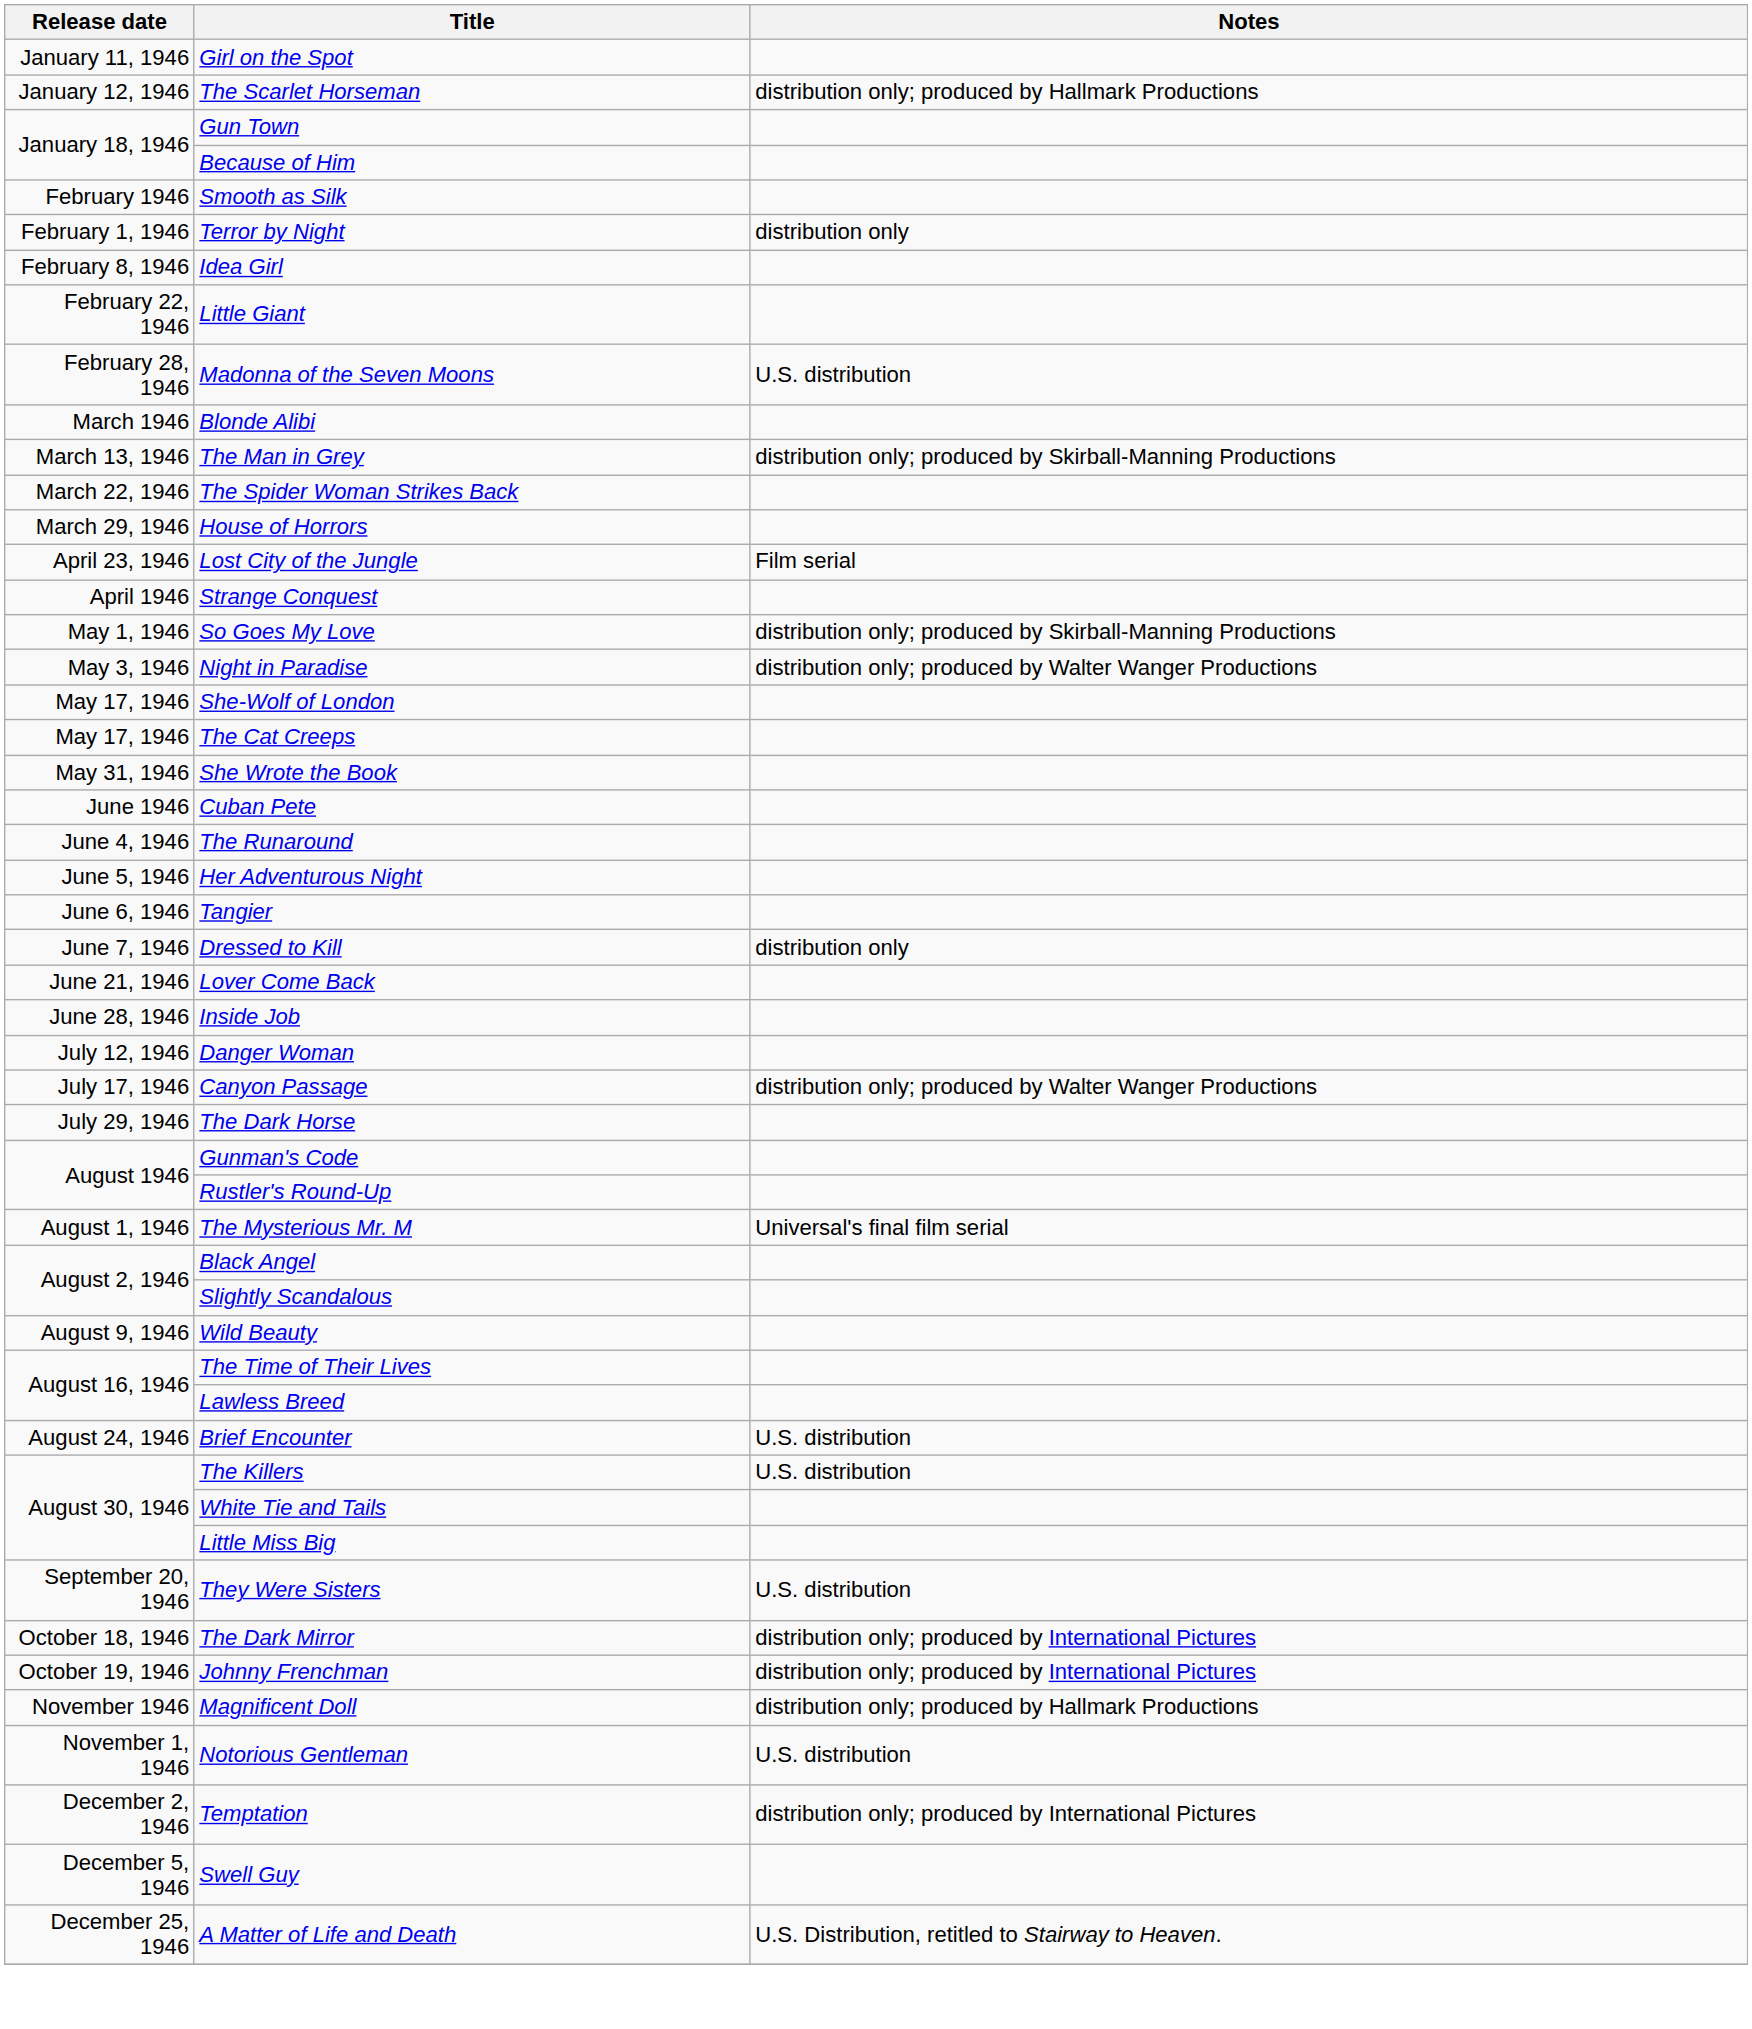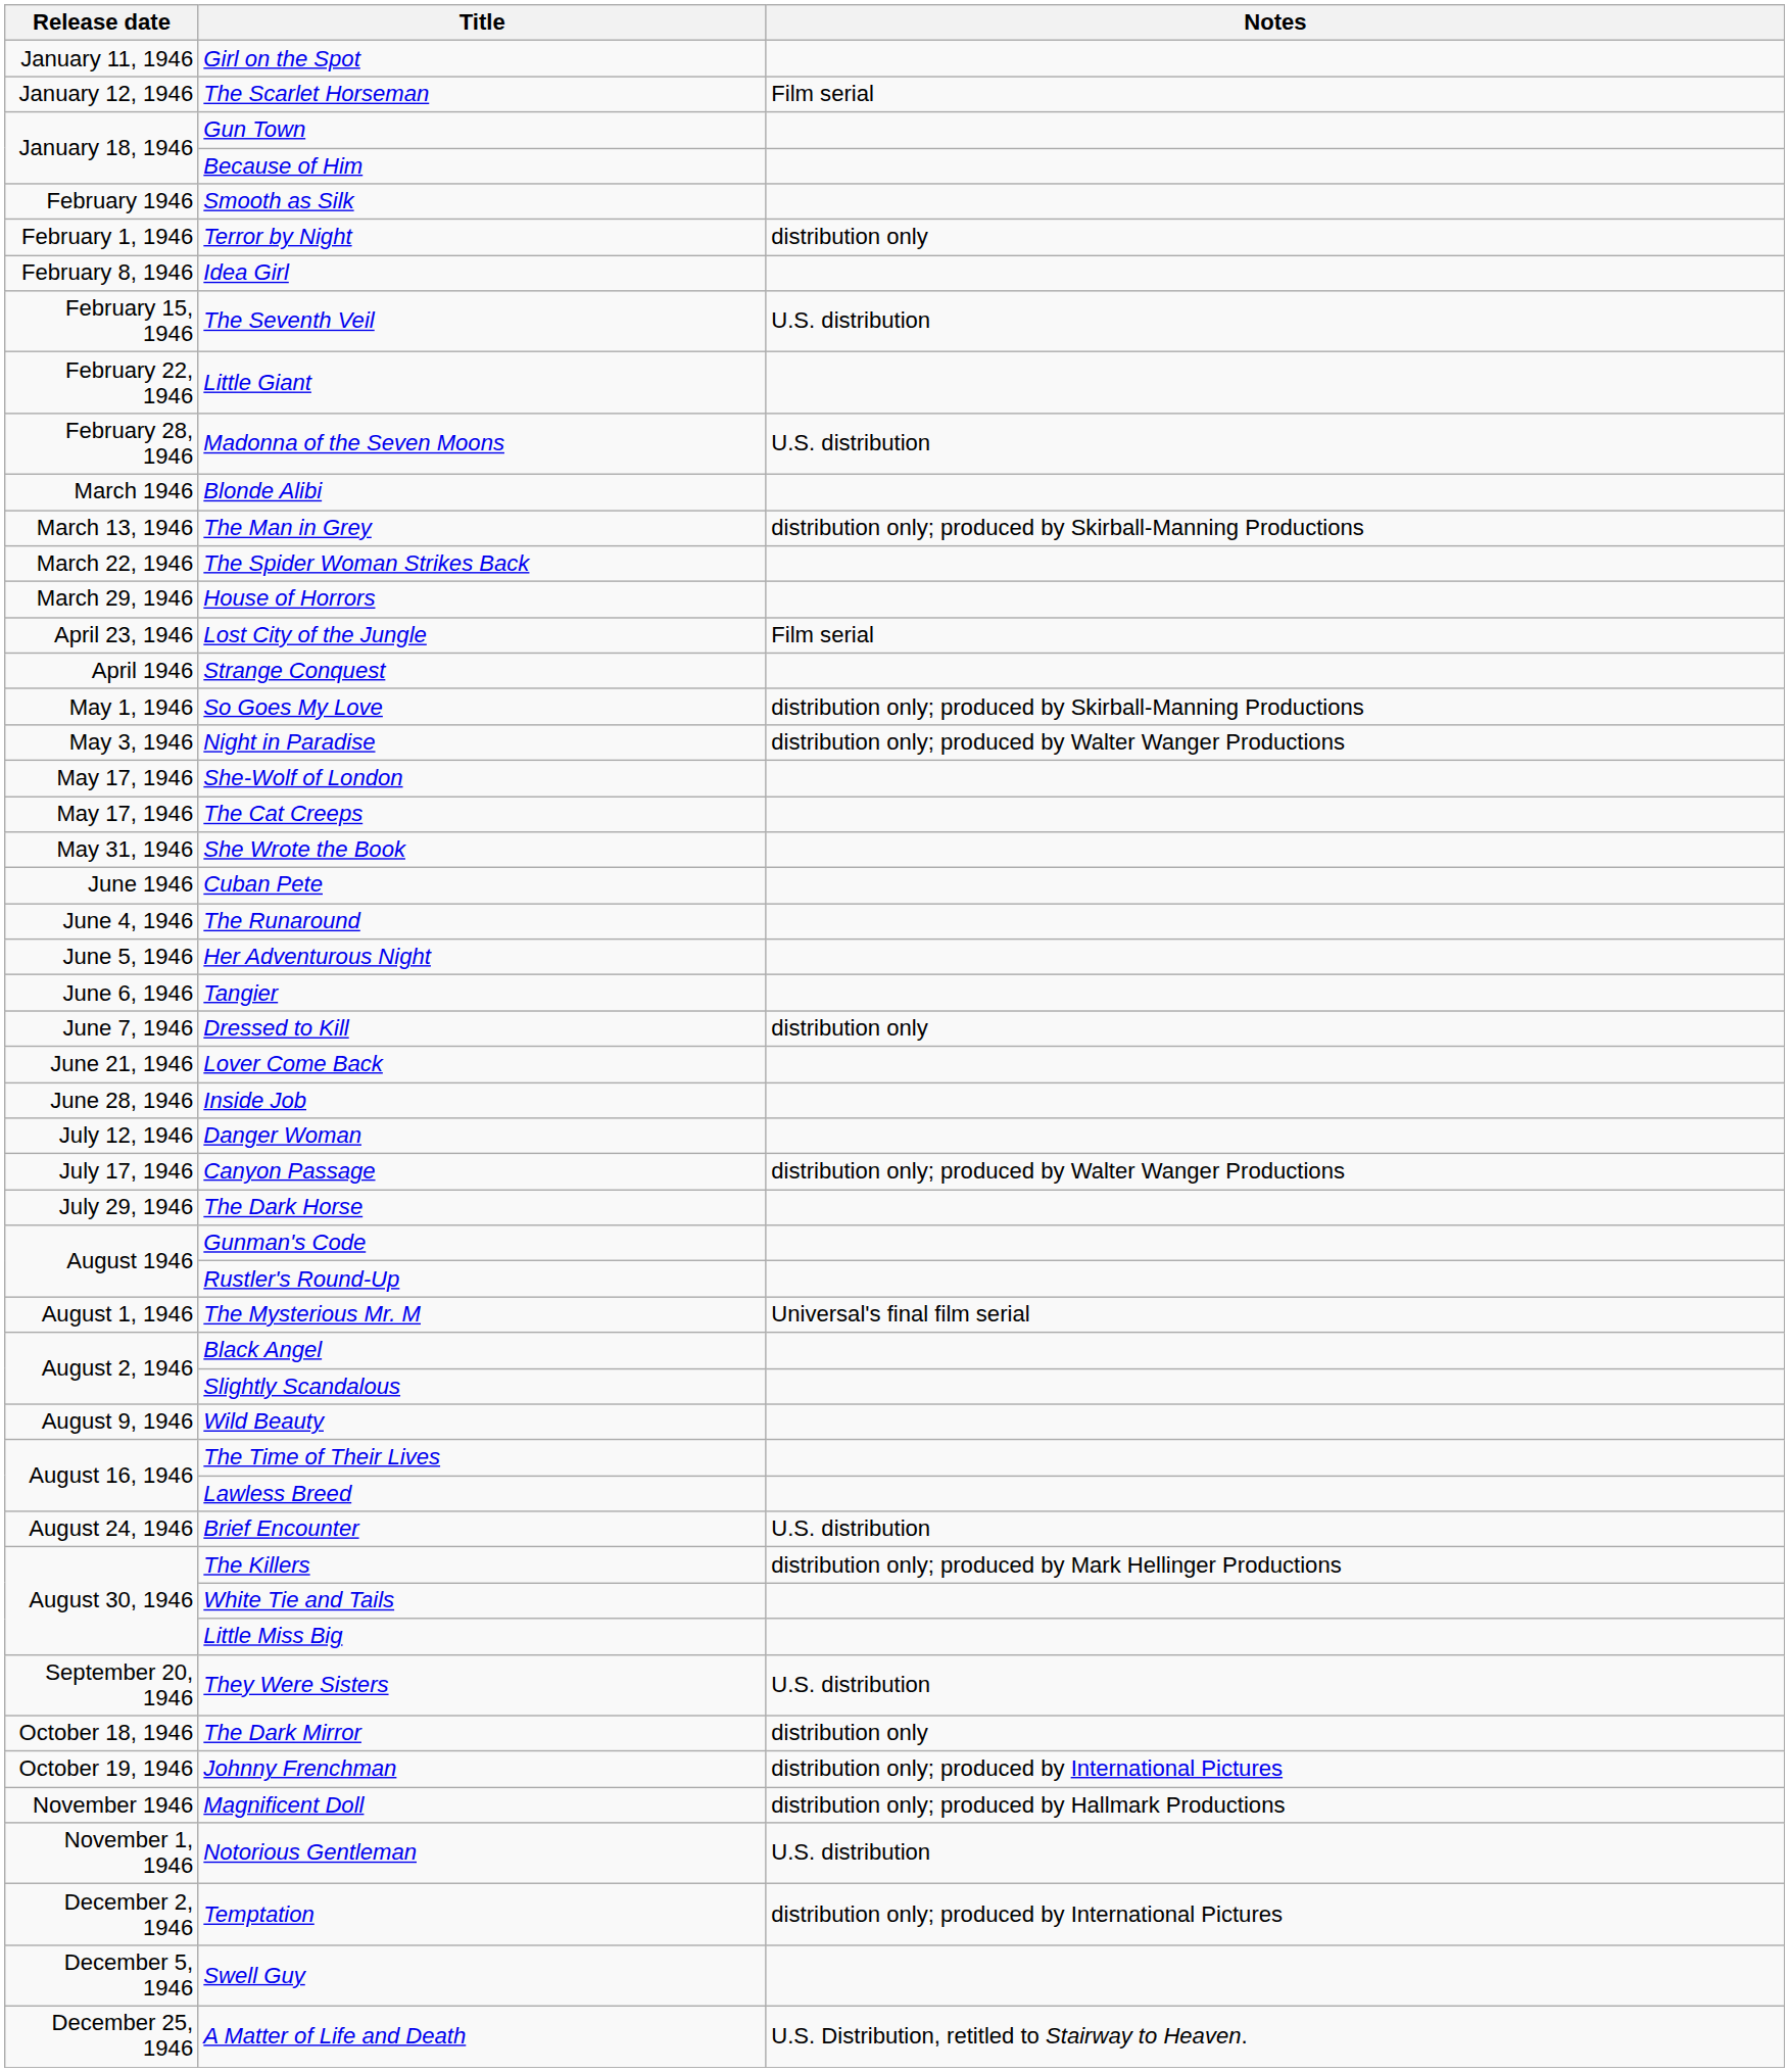 <table class="wikitable sortable" style="width:100%;">
 <tr>
 <th scope="col" style="width:130px;">Release date</th>
 <th>Title</th>
 <th>Notes</th>
 </tr>
 <tr>
 <td style="text-align:right;">January 11, 1946</td>
 <td><em><a href='#'>Girl on the Spot</a></em></td>
 <td></td>
 </tr>
 <tr>
 <td style="text-align:right;">January 12, 1946</td>
 <td><em><a href='#'>The Scarlet Horseman</a></em></td>
-<td>distribution only; produced by Hallmark Productions</td>
+<td>Film serial</td>
 </tr>
 <tr>
 <td style="text-align:right;" rowspan="2">January 18, 1946</td>
 <td><em><a href='#'>Gun Town</a></em></td>
 <td></td>
 </tr>
 <tr>
 <td><em><a href='#'>Because of Him</a></em></td>
 <td></td>
 </tr>
 <tr>
 <td style="text-align:right;">February 1946</td>
 <td><em><a href='#'>Smooth as Silk</a></em></td>
 <td></td>
 </tr>
 <tr>
 <td style="text-align:right;">February 1, 1946</td>
 <td><em><a href='#'>Terror by Night</a></em></td>
 <td>distribution only</td>
 </tr>
 <tr>
 <td style="text-align:right;">February 8, 1946</td>
 <td><em><a href='#'>Idea Girl</a></em></td>
 <td></td>
+</tr>
+<tr>
+<td style="text-align:right;">February 15, 1946</td>
+<td><em><a href='#'>The Seventh Veil</a></em></td>
+<td>U.S. distribution</td>
 </tr>
 <tr>
 <td style="text-align:right;">February 22, 1946</td>
 <td><em><a href='#'>Little Giant</a></em></td>
 <td></td>
 </tr>
 <tr>
 <td style="text-align:right;">February 28, 1946</td>
 <td><em><a href='#'>Madonna of the Seven Moons</a></em></td>
 <td>U.S. distribution</td>
 </tr>
 <tr>
 <td style="text-align:right;">March 1946</td>
 <td><em><a href='#'>Blonde Alibi</a></em></td>
 <td></td>
 </tr>
 <tr>
 <td style="text-align:right;">March 13, 1946</td>
 <td><em><a href='#'>The Man in Grey</a></em></td>
 <td>distribution only; produced by Skirball-Manning Productions</td>
 </tr>
 <tr>
 <td style="text-align:right;">March 22, 1946</td>
 <td><em><a href='#'>The Spider Woman Strikes Back</a></em></td>
 <td></td>
 </tr>
 <tr>
 <td style="text-align:right;">March 29, 1946</td>
 <td><em><a href='#'>House of Horrors</a></em></td>
 <td></td>
 </tr>
 <tr>
 <td style="text-align:right;">April 23, 1946</td>
 <td><em><a href='#'>Lost City of the Jungle</a></em></td>
 <td>Film serial</td>
 </tr>
 <tr>
 <td style="text-align:right;">April 1946</td>
 <td><em><a href='#'>Strange Conquest</a></em></td>
 <td></td>
 </tr>
 <tr>
 <td style="text-align:right;">May 1, 1946</td>
 <td><em><a href='#'>So Goes My Love</a></em></td>
 <td>distribution only; produced by Skirball-Manning Productions</td>
 </tr>
 <tr>
 <td style="text-align:right;">May 3, 1946</td>
 <td><em><a href='#'>Night in Paradise</a></em></td>
 <td>distribution only; produced by Walter Wanger Productions</td>
 </tr>
 <tr>
 <td style="text-align:right;">May 17, 1946</td>
 <td><em><a href='#'>She-Wolf of London</a></em></td>
 <td></td>
 </tr>
 <tr>
 <td style="text-align:right;">May 17, 1946</td>
 <td><em><a href='#'>The Cat Creeps</a></em></td>
 <td></td>
 </tr>
 <tr>
 <td style="text-align:right;">May 31, 1946</td>
 <td><em><a href='#'>She Wrote the Book</a></em></td>
 <td></td>
 </tr>
 <tr>
 <td style="text-align:right;">June 1946</td>
 <td><em><a href='#'>Cuban Pete</a></em></td>
 <td></td>
 </tr>
 <tr>
 <td style="text-align:right;">June 4, 1946</td>
 <td><em><a href='#'>The Runaround</a></em></td>
 <td></td>
 </tr>
 <tr>
 <td style="text-align:right;">June 5, 1946</td>
 <td><em><a href='#'>Her Adventurous Night</a></em></td>
 <td></td>
 </tr>
 <tr>
 <td style="text-align:right;">June 6, 1946</td>
 <td><em><a href='#'>Tangier</a></em></td>
 <td></td>
 </tr>
 <tr>
 <td style="text-align:right;">June 7, 1946</td>
 <td><em><a href='#'>Dressed to Kill</a></em></td>
 <td>distribution only</td>
 </tr>
 <tr>
 <td style="text-align:right;">June 21, 1946</td>
 <td><em><a href='#'>Lover Come Back</a></em></td>
 <td></td>
 </tr>
 <tr>
 <td style="text-align:right;">June 28, 1946</td>
 <td><em><a href='#'>Inside Job</a></em></td>
 <td></td>
 </tr>
 <tr>
 <td style="text-align:right;">July 12, 1946</td>
 <td><em><a href='#'>Danger Woman</a></em></td>
 <td></td>
 </tr>
 <tr>
 <td style="text-align:right;">July 17, 1946</td>
 <td><em><a href='#'>Canyon Passage</a></em></td>
 <td>distribution only; produced by Walter Wanger Productions</td>
 </tr>
 <tr>
 <td style="text-align:right;">July 29, 1946</td>
 <td><em><a href='#'>The Dark Horse</a></em></td>
 <td></td>
 </tr>
 <tr>
 <td style="text-align:right;" rowspan="2">August 1946</td>
 <td><em><a href='#'>Gunman's Code</a></em></td>
 <td></td>
 </tr>
 <tr>
 <td><em><a href='#'>Rustler's Round-Up</a></em></td>
 <td></td>
 </tr>
 <tr>
 <td style="text-align:right;">August 1, 1946</td>
 <td><em><a href='#'>The Mysterious Mr. M</a></em></td>
 <td>Universal's final film serial</td>
 </tr>
 <tr>
 <td style="text-align:right;" rowspan="2">August 2, 1946</td>
 <td><em><a href='#'>Black Angel</a></em></td>
 <td></td>
 </tr>
 <tr>
 <td><em><a href='#'>Slightly Scandalous</a></em></td>
 <td></td>
 </tr>
 <tr>
 <td style="text-align:right;">August 9, 1946</td>
 <td><em><a href='#'>Wild Beauty</a></em></td>
 <td></td>
 </tr>
 <tr>
 <td style="text-align:right;" rowspan="2">August 16, 1946</td>
 <td><em><a href='#'>The Time of Their Lives</a></em></td>
 <td></td>
 </tr>
 <tr>
 <td><em><a href='#'>Lawless Breed</a></em></td>
 <td></td>
 </tr>
 <tr>
 <td style="text-align:right;">August 24, 1946</td>
 <td><em><a href='#'>Brief Encounter</a></em></td>
 <td>U.S. distribution</td>
 </tr>
 <tr>
 <td style="text-align:right;" rowspan="3">August 30, 1946</td>
 <td><em><a href='#'>The Killers</a></em></td>
-<td>U.S. distribution</td>
+<td>distribution only; produced by Mark Hellinger Productions</td>
 </tr>
 <tr>
 <td><em><a href='#'>White Tie and Tails</a></em></td>
 <td></td>
 </tr>
 <tr>
 <td><em><a href='#'>Little Miss Big</a></em></td>
 <td></td>
 </tr>
 <tr>
 <td style="text-align:right;">September 20, 1946</td>
 <td><em><a href='#'>They Were Sisters</a></em></td>
 <td>U.S. distribution</td>
 </tr>
 <tr>
 <td style="text-align:right;">October 18, 1946</td>
 <td><em><a href='#'>The Dark Mirror</a></em></td>
-<td>distribution only; produced by <a href='#'>International Pictures</a></td>
+<td>distribution only</td>
 </tr>
 <tr>
 <td style="text-align:right;">October 19, 1946</td>
 <td><em><a href='#'>Johnny Frenchman</a></em></td>
 <td>distribution only; produced by <a href='#'>International Pictures</a></td>
 </tr>
 <tr>
 <td style="text-align:right;">November 1946</td>
 <td><em><a href='#'>Magnificent Doll</a></em></td>
 <td>distribution only; produced by Hallmark Productions</td>
 </tr>
 <tr>
 <td style="text-align:right;">November 1, 1946</td>
 <td><em><a href='#'>Notorious Gentleman</a></em></td>
 <td>U.S. distribution</td>
 </tr>
 <tr>
 <td style="text-align:right;">December 2, 1946</td>
 <td><em><a href='#'>Temptation</a></em></td>
 <td>distribution only; produced by International Pictures</td>
 </tr>
 <tr>
 <td style="text-align:right;">December 5, 1946</td>
 <td><em><a href='#'>Swell Guy</a></em></td>
 <td></td>
 </tr>
 <tr>
 <td style="text-align:right;">December 25, 1946</td>
 <td><em><a href='#'>A Matter of Life and Death</a></em></td>
 <td>U.S. Distribution, retitled to <em>Stairway to Heaven</em>.</td>
 </tr>
 <tr>
 </tr>
 </table>
